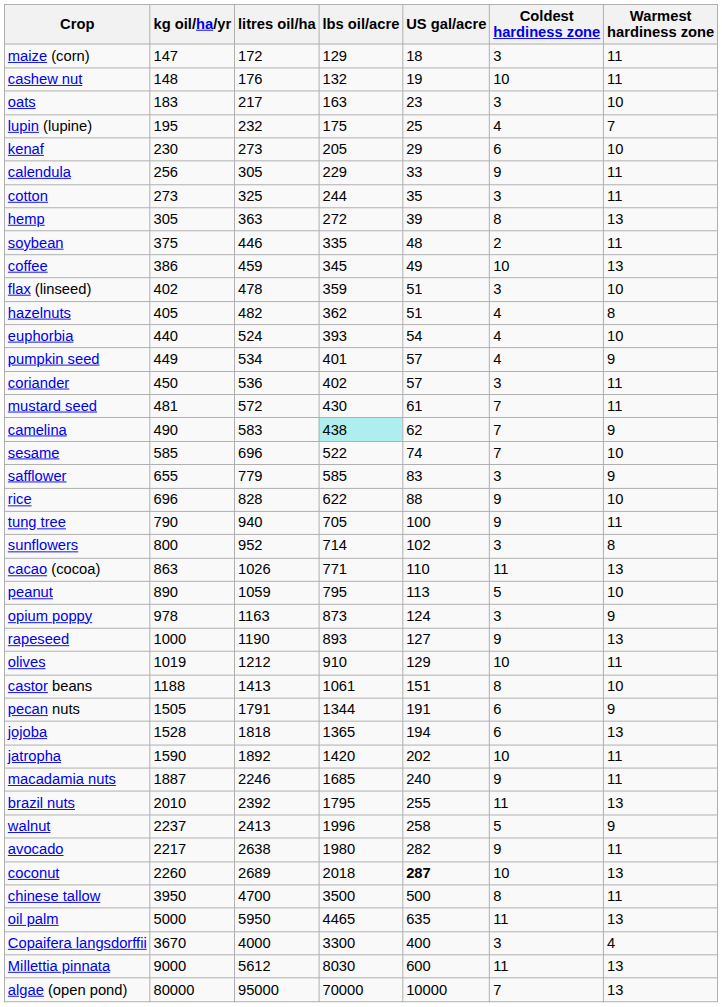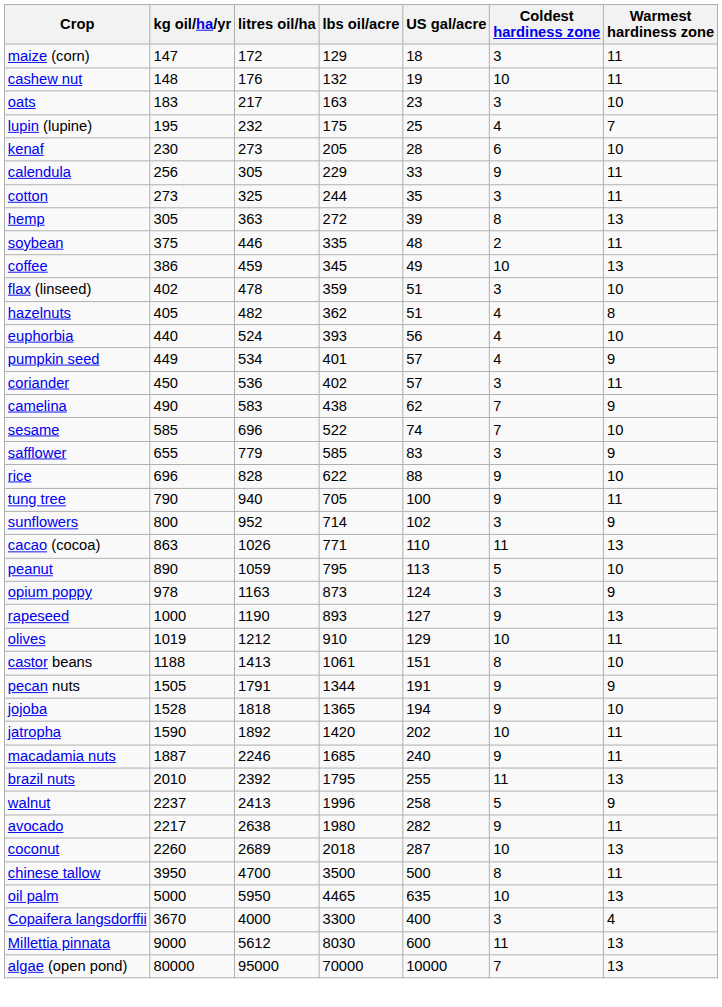 <table class="wikitable sortable">
 <tr>
 <th>Crop</th>
 <th>kg oil/<a href='#'>ha</a>/yr</th>
 <th>litres oil/ha</th>
 <th>lbs oil/acre</th>
 <th>US gal/acre</th>
 <th>Coldest<br><a href='#'>hardiness zone</a></th>
 <th>Warmest<br>hardiness zone</th>
 </tr>
 <tr>
 <td><a href='#'>maize</a> (corn)</td>
 <td>147</td>
 <td>172</td>
 <td>129</td>
 <td>18</td>
 <td>3</td>
 <td>11</td>
 </tr>
 <tr>
 <td><a href='#'>cashew nut</a></td>
 <td>148</td>
 <td>176</td>
 <td>132</td>
 <td>19</td>
 <td>10</td>
 <td>11</td>
 </tr>
 <tr>
 <td><a href='#'>oats</a></td>
 <td>183</td>
 <td>217</td>
 <td>163</td>
 <td>23</td>
 <td>3</td>
 <td>10</td>
 </tr>
 <tr>
 <td><a href='#'>lupin</a> (lupine)</td>
 <td>195</td>
 <td>232</td>
 <td>175</td>
 <td>25</td>
 <td>4</td>
 <td>7</td>
 </tr>
 <tr>
 <td><a href='#'>kenaf</a></td>
 <td>230</td>
 <td>273</td>
 <td>205</td>
-<td>29</td>
+<td>28</td>
 <td>6</td>
 <td>10</td>
 </tr>
 <tr>
 <td><a href='#'>calendula</a></td>
 <td>256</td>
 <td>305</td>
 <td>229</td>
 <td>33</td>
 <td>9</td>
 <td>11</td>
 </tr>
 <tr>
 <td><a href='#'>cotton</a></td>
 <td>273</td>
 <td>325</td>
 <td>244</td>
 <td>35</td>
 <td>3</td>
 <td>11</td>
 </tr>
 <tr>
 <td><a href='#'>hemp</a></td>
 <td>305</td>
 <td>363</td>
 <td>272</td>
 <td>39</td>
 <td>8</td>
 <td>13</td>
 </tr>
 <tr>
 <td><a href='#'>soybean</a></td>
 <td>375</td>
 <td>446</td>
 <td>335</td>
 <td>48</td>
 <td>2</td>
 <td>11</td>
 </tr>
 <tr>
 <td><a href='#'>coffee</a></td>
 <td>386</td>
 <td>459</td>
 <td>345</td>
 <td>49</td>
 <td>10</td>
 <td>13</td>
 </tr>
 <tr>
 <td><a href='#'>flax</a> (linseed)</td>
 <td>402</td>
 <td>478</td>
 <td>359</td>
 <td>51</td>
 <td>3</td>
 <td>10</td>
 </tr>
 <tr>
 <td><a href='#'>hazelnuts</a></td>
 <td>405</td>
 <td>482</td>
 <td>362</td>
 <td>51</td>
 <td>4</td>
 <td>8</td>
 </tr>
 <tr>
 <td><a href='#'>euphorbia</a></td>
 <td>440</td>
 <td>524</td>
 <td>393</td>
-<td>54</td>
+<td>56</td>
 <td>4</td>
 <td>10</td>
 </tr>
 <tr>
 <td><a href='#'>pumpkin seed</a></td>
 <td>449</td>
 <td>534</td>
 <td>401</td>
 <td>57</td>
 <td>4</td>
 <td>9</td>
 </tr>
 <tr>
 <td><a href='#'>coriander</a></td>
 <td>450</td>
 <td>536</td>
 <td>402</td>
 <td>57</td>
 <td>3</td>
 <td>11</td>
 </tr>
 <tr>
-<td><a href='#'>mustard seed</a></td>
-<td>481</td>
-<td>572</td>
-<td>430</td>
-<td>61</td>
-<td>7</td>
-<td>11</td>
-</tr>
-<tr>
 <td><a href='#'>camelina</a></td>
 <td>490</td>
 <td>583</td>
-<td style="background: paleturquoise;">438</td>
+<td>438</td>
 <td>62</td>
 <td>7</td>
 <td>9</td>
 </tr>
 <tr>
 <td><a href='#'>sesame</a></td>
 <td>585</td>
 <td>696</td>
 <td>522</td>
 <td>74</td>
 <td>7</td>
 <td>10</td>
 </tr>
 <tr>
 <td><a href='#'>safflower</a></td>
 <td>655</td>
 <td>779</td>
 <td>585</td>
 <td>83</td>
 <td>3</td>
 <td>9</td>
 </tr>
 <tr>
 <td><a href='#'>rice</a></td>
 <td>696</td>
 <td>828</td>
 <td>622</td>
 <td>88</td>
 <td>9</td>
 <td>10</td>
 </tr>
 <tr>
 <td><a href='#'>tung tree</a></td>
 <td>790</td>
 <td>940</td>
 <td>705</td>
 <td>100</td>
 <td>9</td>
 <td>11</td>
 </tr>
 <tr>
 <td><a href='#'>sunflowers</a></td>
 <td>800</td>
 <td>952</td>
 <td>714</td>
 <td>102</td>
 <td>3</td>
-<td>8</td>
+<td>9</td>
 </tr>
 <tr>
 <td><a href='#'>cacao</a> (cocoa)</td>
 <td>863</td>
 <td>1026</td>
 <td>771</td>
 <td>110</td>
 <td>11</td>
 <td>13</td>
 </tr>
 <tr>
 <td><a href='#'>peanut</a></td>
 <td>890</td>
 <td>1059</td>
 <td>795</td>
 <td>113</td>
 <td>5</td>
 <td>10</td>
 </tr>
 <tr>
 <td><a href='#'>opium poppy</a></td>
 <td>978</td>
 <td>1163</td>
 <td>873</td>
 <td>124</td>
 <td>3</td>
 <td>9</td>
 </tr>
 <tr>
 <td><a href='#'>rapeseed</a></td>
 <td>1000</td>
 <td>1190</td>
 <td>893</td>
 <td>127</td>
 <td>9</td>
 <td>13</td>
 </tr>
 <tr>
 <td><a href='#'>olives</a></td>
 <td>1019</td>
 <td>1212</td>
 <td>910</td>
 <td>129</td>
 <td>10</td>
 <td>11</td>
 </tr>
 <tr>
 <td><a href='#'>castor</a> beans</td>
 <td>1188</td>
 <td>1413</td>
 <td>1061</td>
 <td>151</td>
 <td>8</td>
 <td>10</td>
 </tr>
 <tr>
 <td><a href='#'>pecan</a> nuts</td>
 <td>1505</td>
 <td>1791</td>
 <td>1344</td>
 <td>191</td>
-<td>6</td>
+<td>9</td>
 <td>9</td>
 </tr>
 <tr>
 <td><a href='#'>jojoba</a></td>
 <td>1528</td>
 <td>1818</td>
 <td>1365</td>
 <td>194</td>
-<td>6</td>
-<td>13</td>
+<td>9</td>
+<td>10</td>
 </tr>
 <tr>
 <td><a href='#'>jatropha</a></td>
 <td>1590</td>
 <td>1892</td>
 <td>1420</td>
 <td>202</td>
 <td>10</td>
 <td>11</td>
 </tr>
 <tr>
 <td><a href='#'>macadamia nuts</a></td>
 <td>1887</td>
 <td>2246</td>
 <td>1685</td>
 <td>240</td>
 <td>9</td>
 <td>11</td>
 </tr>
 <tr>
 <td><a href='#'>brazil nuts</a></td>
 <td>2010</td>
 <td>2392</td>
 <td>1795</td>
 <td>255</td>
 <td>11</td>
 <td>13</td>
 </tr>
 <tr>
 <td><a href='#'>walnut</a></td>
 <td>2237</td>
 <td>2413</td>
 <td>1996</td>
 <td>258 <br></td>
 <td>5</td>
 <td>9</td>
 </tr>
 <tr>
 <td><a href='#'>avocado</a></td>
 <td>2217</td>
 <td>2638</td>
 <td>1980</td>
 <td>282</td>
 <td>9</td>
 <td>11</td>
 </tr>
 <tr>
 <td><a href='#'>coconut</a></td>
 <td>2260</td>
 <td>2689</td>
 <td>2018</td>
-<td><strong>287</strong></td>
+<td>287</td>
 <td>10</td>
 <td>13</td>
 </tr>
 <tr>
 <td><a href='#'>chinese tallow</a></td>
 <td>3950</td>
 <td>4700</td>
 <td>3500</td>
 <td>500</td>
 <td>8</td>
 <td>11</td>
 </tr>
 <tr>
 <td><a href='#'>oil palm</a></td>
 <td>5000</td>
 <td>5950</td>
 <td>4465</td>
 <td>635</td>
-<td>11</td>
+<td>10</td>
 <td>13</td>
 </tr>
 <tr>
 <td><a href='#'>Copaifera langsdorffii</a><br></td>
 <td>3670</td>
 <td>4000</td>
 <td>3300</td>
 <td>400</td>
 <td>3</td>
 <td>4</td>
 </tr>
 <tr>
 <td><a href='#'>Millettia pinnata</a></td>
 <td>9000</td>
 <td>5612</td>
 <td>8030</td>
 <td>600</td>
 <td>11</td>
 <td>13</td>
 </tr>
 <tr>
 <td><a href='#'>algae</a> (open pond) </td>
 <td>80000</td>
 <td>95000</td>
 <td>70000</td>
 <td>10000</td>
 <td>7</td>
 <td>13</td>
 </tr>
 </table>
